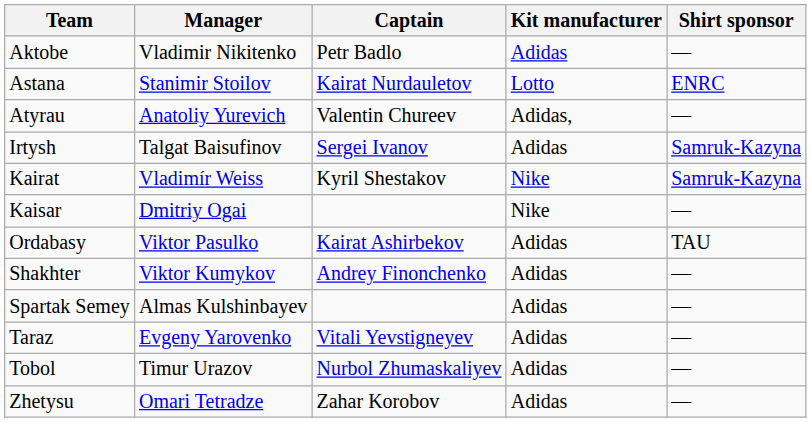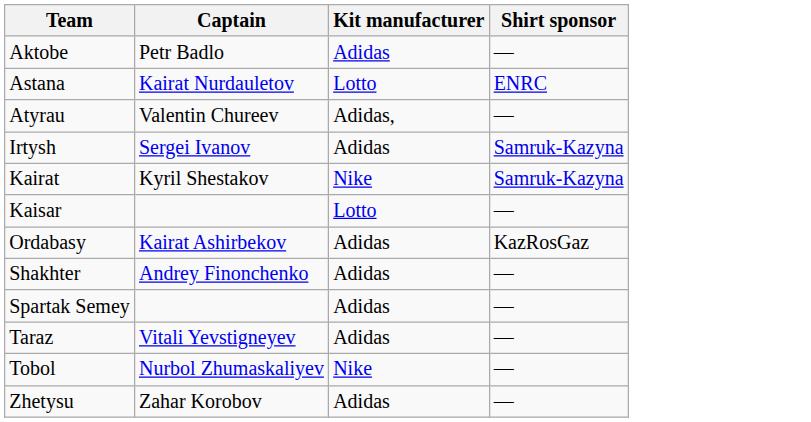 <table class="wikitable sortable" style="text-align: left;">
 <tr>
 <th>Team</th>
-<th>Manager</th>
 <th>Captain</th>
 <th>Kit manufacturer</th>
 <th>Shirt sponsor</th>
 </tr>
 <tr>
 <td>Aktobe</td>
-<td> Vladimir Nikitenko</td>
 <td> Petr Badlo</td>
 <td><a href='#'>Adidas</a></td>
 <td>—</td>
 </tr>
 <tr>
 <td>Astana</td>
-<td> <a href='#'>Stanimir Stoilov</a></td>
 <td> <a href='#'>Kairat Nurdauletov</a></td>
 <td><a href='#'>Lotto</a></td>
 <td><a href='#'>ENRC</a></td>
 </tr>
 <tr>
 <td>Atyrau</td>
-<td> <a href='#'>Anatoliy Yurevich</a></td>
 <td> Valentin Chureev</td>
 <td>Adidas,</td>
 <td>—</td>
 </tr>
 <tr>
 <td>Irtysh</td>
-<td> Talgat Baisufinov</td>
 <td> <a href='#'>Sergei Ivanov</a></td>
 <td>Adidas</td>
 <td><a href='#'>Samruk-Kazyna</a></td>
 </tr>
 <tr>
 <td>Kairat</td>
-<td> <a href='#'>Vladimír Weiss</a></td>
 <td> Kyril Shestakov</td>
 <td><a href='#'>Nike</a></td>
 <td><a href='#'>Samruk-Kazyna</a></td>
 </tr>
 <tr>
 <td>Kaisar</td>
-<td> <a href='#'>Dmitriy Ogai</a></td>
 <td></td>
-<td>Nike</td>
+<td><a href='#'>Lotto</a></td>
 <td>—</td>
 </tr>
 <tr>
 <td>Ordabasy</td>
-<td> <a href='#'>Viktor Pasulko</a></td>
 <td> <a href='#'>Kairat Ashirbekov</a></td>
 <td>Adidas</td>
-<td>TAU</td>
+<td>KazRosGaz</td>
 </tr>
 <tr>
 <td>Shakhter</td>
-<td> <a href='#'>Viktor Kumykov</a></td>
 <td> <a href='#'>Andrey Finonchenko</a></td>
 <td>Adidas</td>
 <td>—</td>
 </tr>
 <tr>
 <td>Spartak Semey</td>
-<td> Almas Kulshinbayev</td>
 <td></td>
 <td>Adidas</td>
 <td>—</td>
 </tr>
 <tr>
 <td>Taraz</td>
-<td> <a href='#'>Evgeny Yarovenko</a></td>
 <td> <a href='#'>Vitali Yevstigneyev</a></td>
 <td>Adidas</td>
 <td>—</td>
 </tr>
 <tr>
 <td>Tobol</td>
-<td> Timur Urazov</td>
 <td> <a href='#'>Nurbol Zhumaskaliyev</a></td>
-<td>Adidas</td>
+<td><a href='#'>Nike</a></td>
 <td>—</td>
 </tr>
 <tr>
 <td>Zhetysu</td>
-<td> <a href='#'>Omari Tetradze</a></td>
 <td> Zahar Korobov</td>
 <td>Adidas</td>
 <td>—</td>
 </tr>
 </table>
